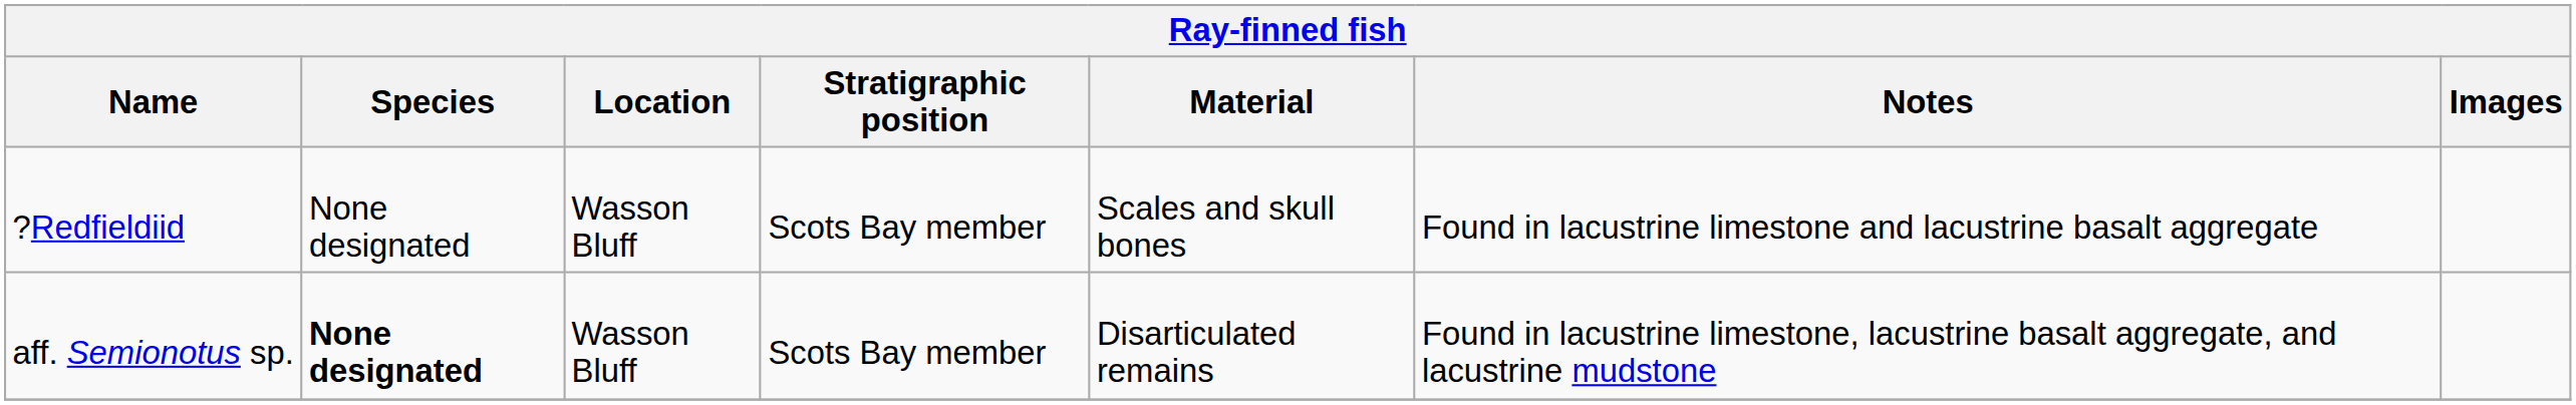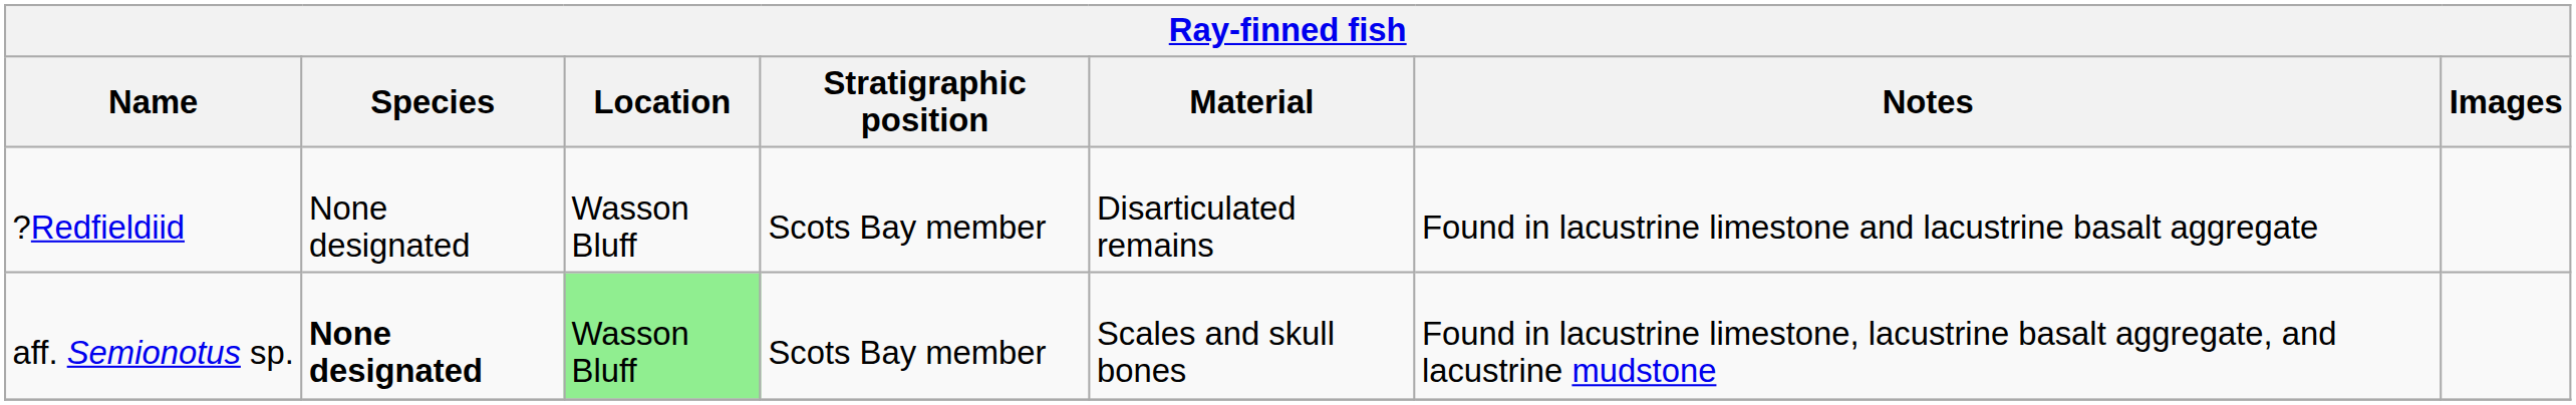 <table class="wikitable" align="center">
 <tr>
 <th colspan="7" align="center"><strong><a href='#'>Ray-finned fish</a></strong></th>
 </tr>
 <tr>
 <th>Name</th>
 <th>Species</th>
 <th>Location</th>
 <th>Stratigraphic position</th>
 <th>Material</th>
 <th>Notes</th>
 <th>Images</th>
 </tr>
 <tr>
 <td><br>?<a href='#'>Redfieldiid</a></td>
 <td><br>None designated</td>
 <td><br>Wasson Bluff</td>
 <td><br>Scots Bay member</td>
-<td><br>Scales and skull bones</td>
+<td><br>Disarticulated remains</td>
 <td><br>Found in lacustrine limestone and lacustrine basalt aggregate</td>
 <td></td>
 </tr>
 <tr>
 <td><br>aff. <em><a href='#'>Semionotus</a></em> sp.</td>
 <td><strong><br>None designated</strong></td>
-<td><br>Wasson Bluff</td>
+<td style="background: lightgreen;"><br>Wasson Bluff</td>
 <td><br>Scots Bay member</td>
-<td><br>Disarticulated remains</td>
+<td><br>Scales and skull bones</td>
 <td><br>Found in lacustrine limestone, lacustrine basalt aggregate, and lacustrine <a href='#'>mudstone</a></td>
 <td><br></td>
 </tr>
 <tr>
 </tr>
 </table>
